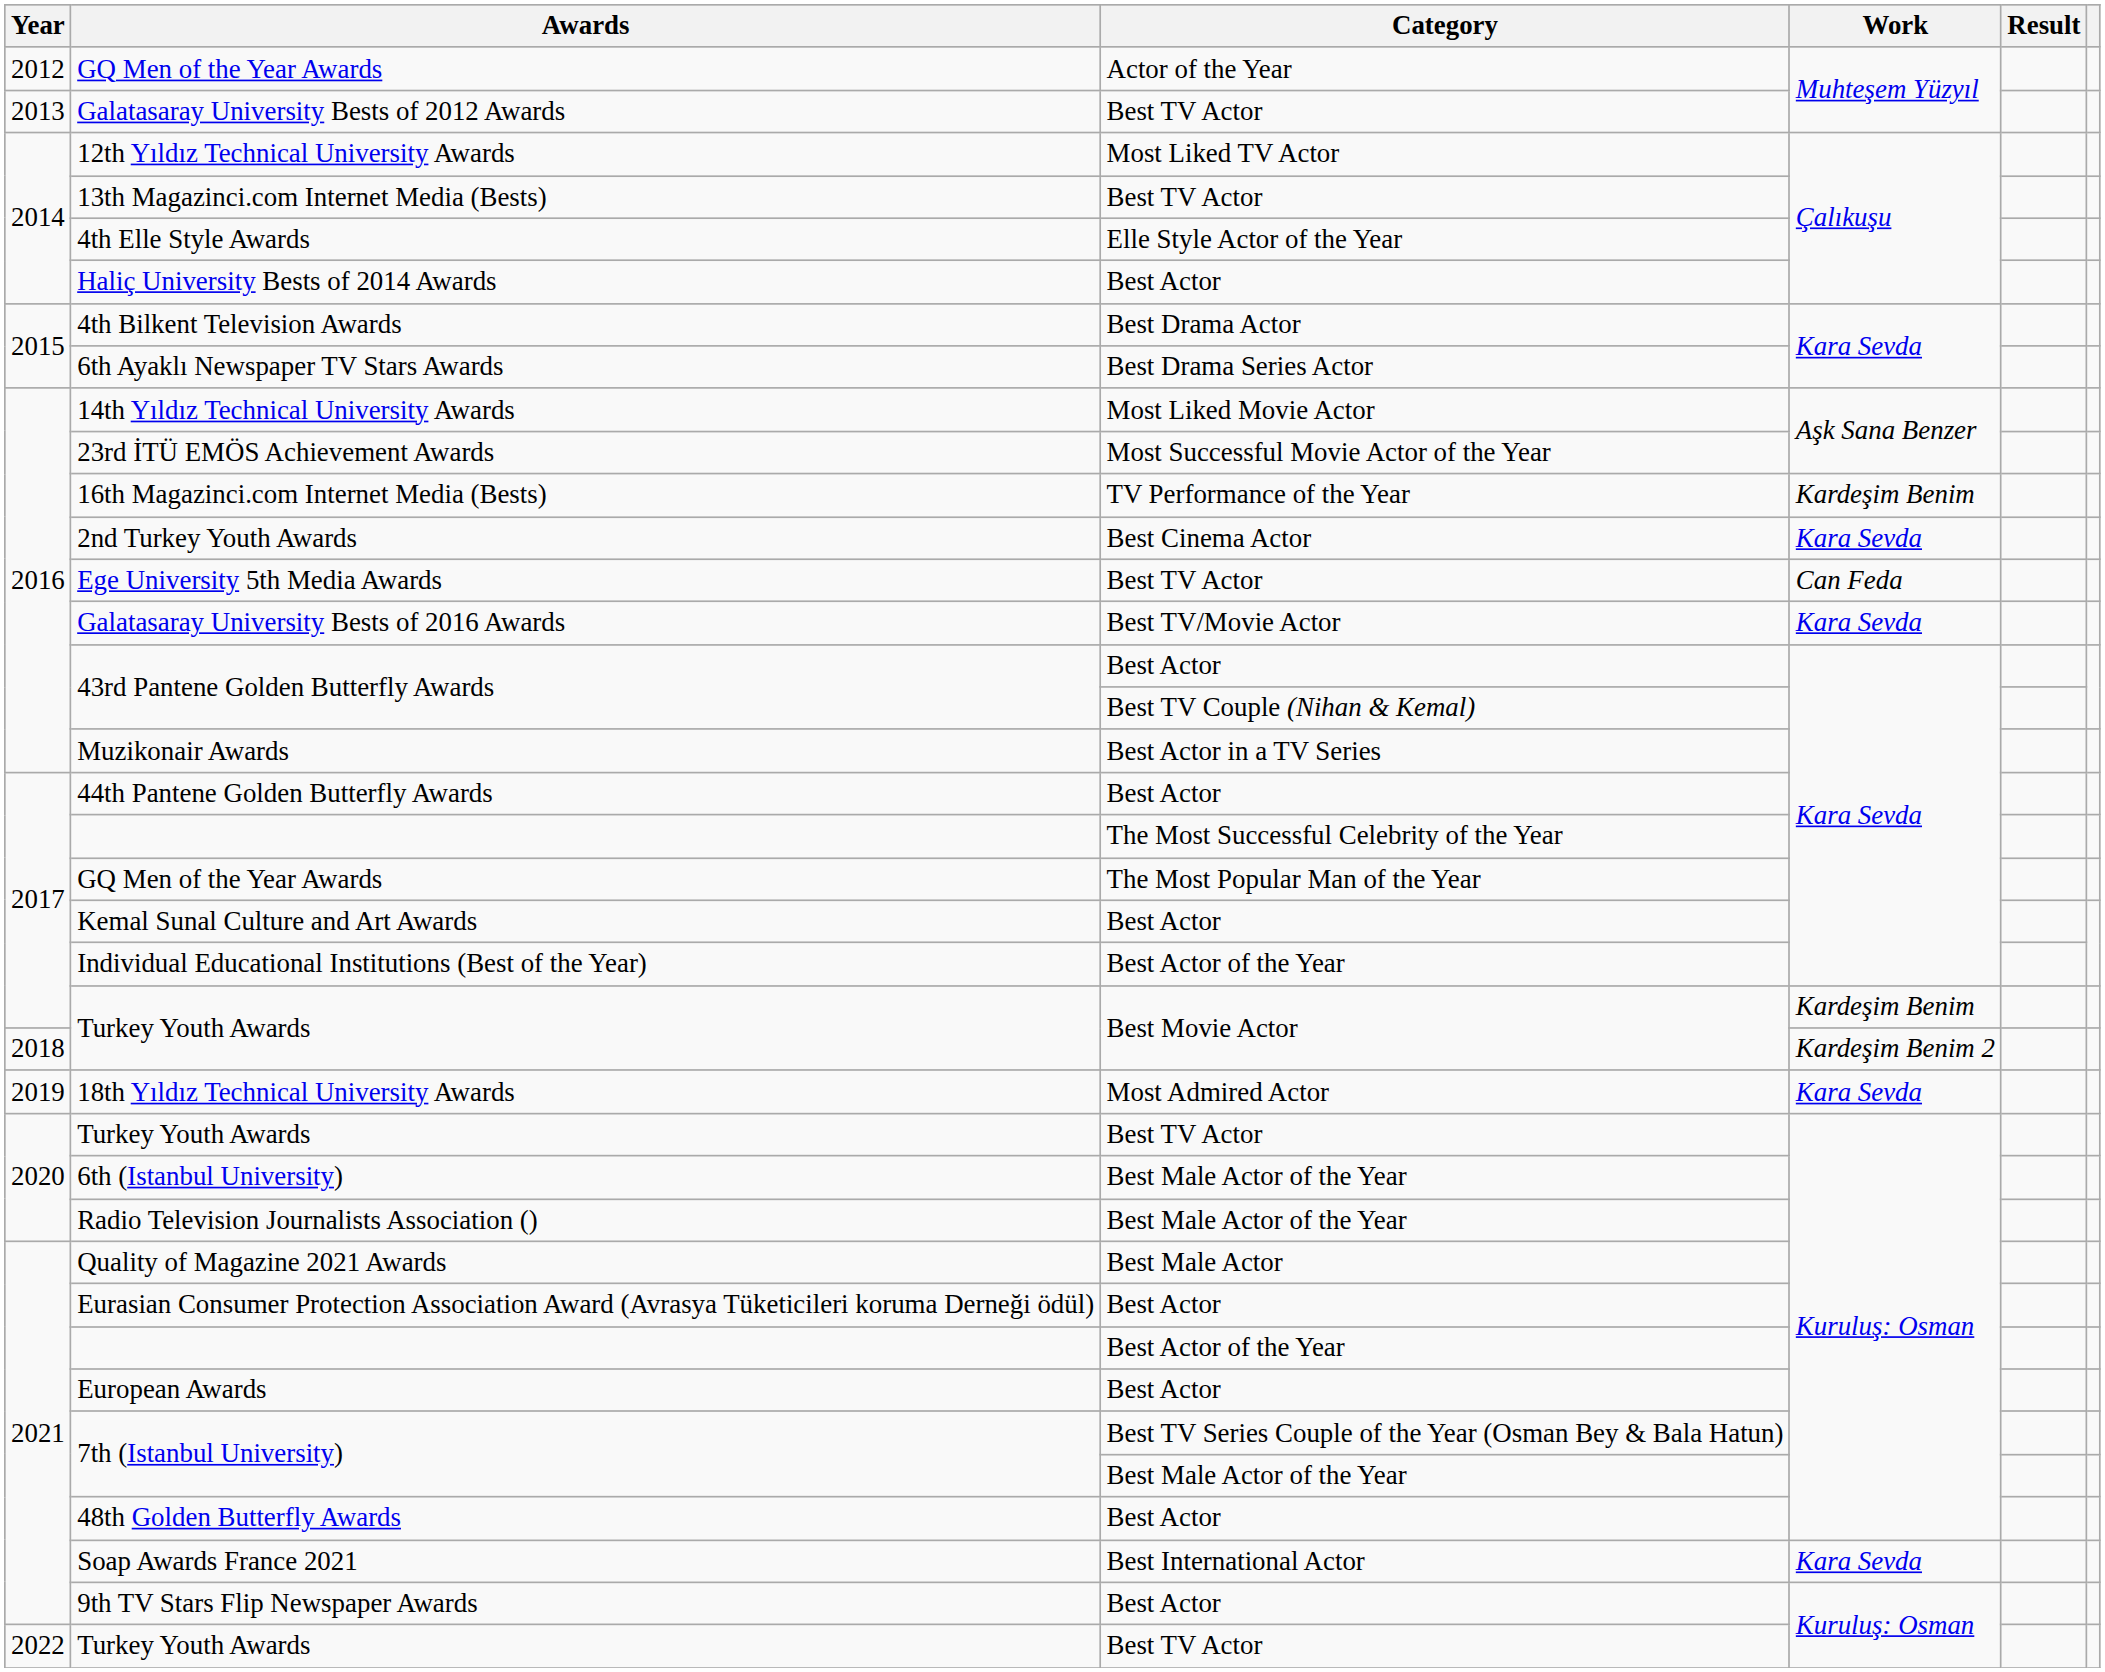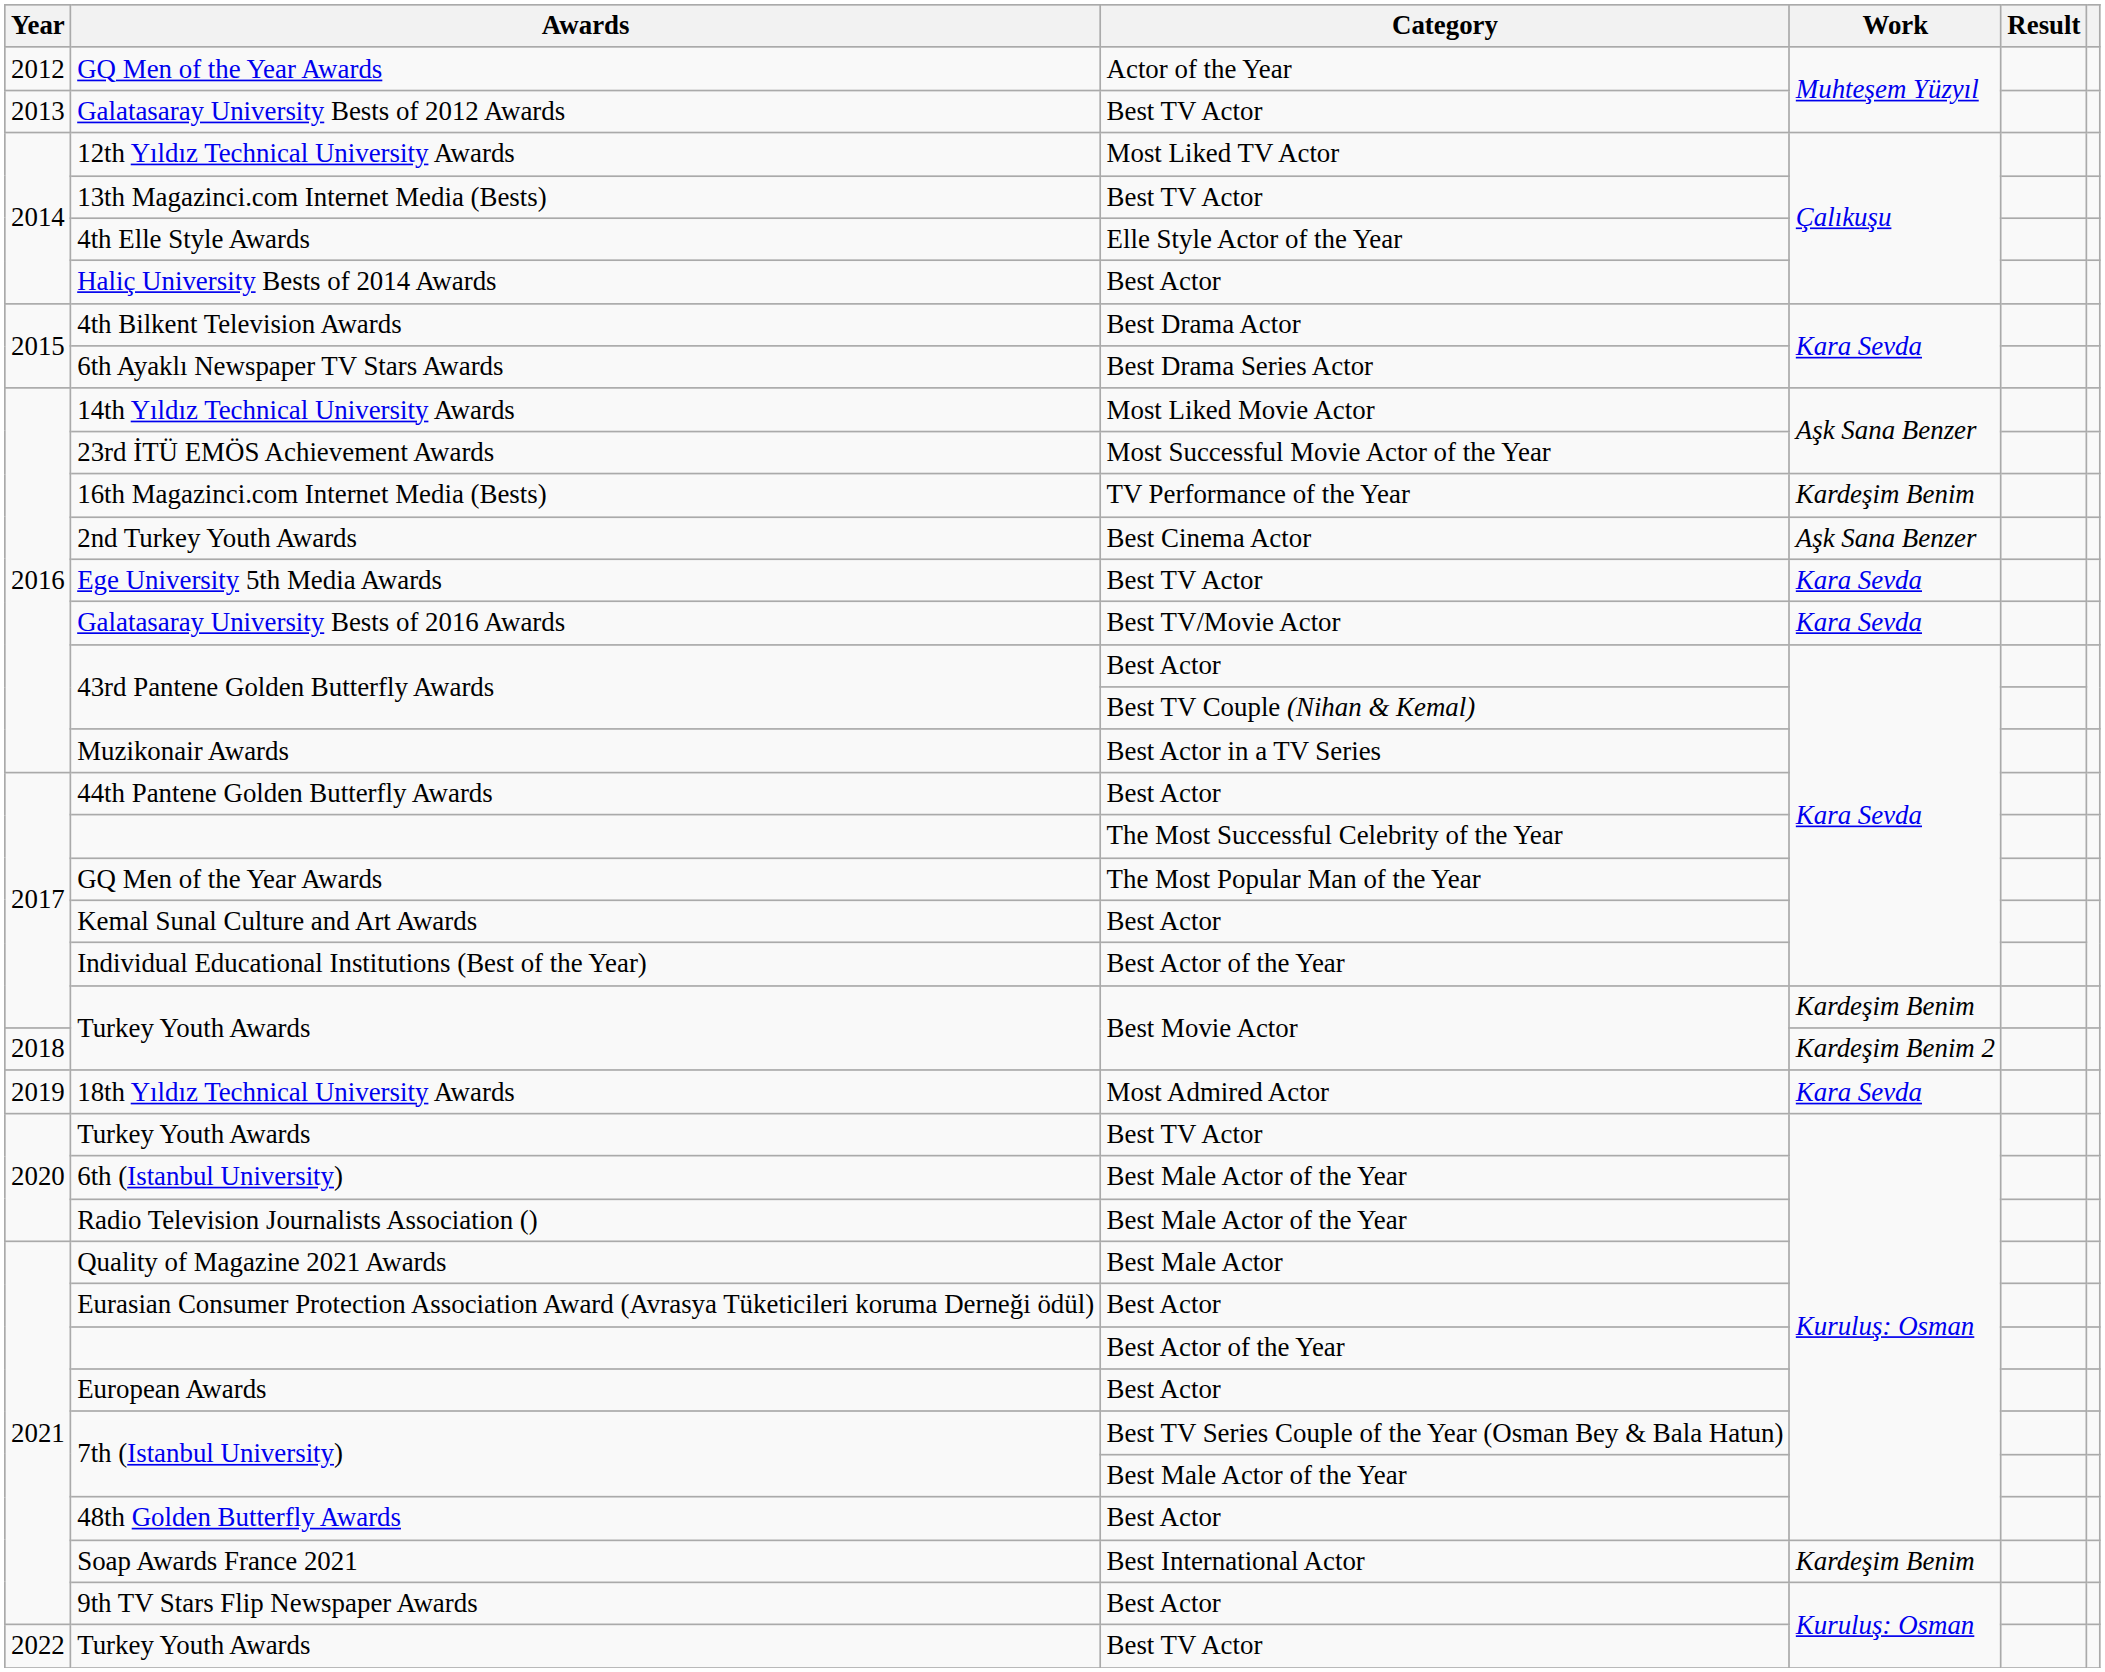 <table class="wikitable">
 <tr>
 <th>Year</th>
 <th>Awards</th>
 <th>Category</th>
 <th>Work</th>
 <th>Result</th>
 <th></th>
 </tr>
 <tr>
 <td>2012</td>
 <td><a href='#'>GQ Men of the Year Awards</a></td>
 <td>Actor of the Year</td>
 <td rowspan=2><em><a href='#'>Muhteşem Yüzyıl</a></em></td>
 <td></td>
 <td></td>
 </tr>
 <tr>
 <td>2013</td>
 <td><a href='#'>Galatasaray University</a> Bests of 2012 Awards</td>
 <td>Best TV Actor</td>
 <td></td>
 <td></td>
 </tr>
 <tr>
 <td rowspan=4>2014</td>
 <td>12th <a href='#'>Yıldız Technical University</a> Awards</td>
 <td>Most Liked TV Actor</td>
 <td rowspan=4><em><a href='#'>Çalıkuşu</a></em></td>
 <td></td>
 <td></td>
 </tr>
 <tr>
 <td>13th Magazinci.com Internet Media (Bests)</td>
 <td>Best TV Actor</td>
 <td></td>
 <td></td>
 </tr>
 <tr>
 <td>4th Elle Style Awards</td>
 <td>Elle Style Actor of the Year</td>
 <td></td>
 <td></td>
 </tr>
 <tr>
 <td><a href='#'>Haliç University</a> Bests of 2014 Awards</td>
 <td>Best Actor</td>
 <td></td>
 <td></td>
 </tr>
 <tr>
 <td rowspan="2">2015</td>
 <td>4th Bilkent Television Awards</td>
 <td>Best Drama Actor</td>
 <td rowspan="2"><em><a href='#'>Kara Sevda</a></em></td>
 <td></td>
 <td></td>
 </tr>
 <tr>
 <td>6th Ayaklı Newspaper TV Stars Awards</td>
 <td>Best Drama Series Actor</td>
 <td></td>
 <td></td>
 </tr>
 <tr>
 <td rowspan="9">2016</td>
 <td>14th <a href='#'>Yıldız Technical University</a> Awards</td>
 <td>Most Liked Movie Actor</td>
 <td rowspan="2"><em>Aşk Sana Benzer</em></td>
 <td></td>
 <td></td>
 </tr>
 <tr>
 <td>23rd İTÜ EMÖS Achievement Awards</td>
 <td>Most Successful Movie Actor of the Year</td>
 <td></td>
 <td></td>
 </tr>
 <tr>
 <td>16th Magazinci.com Internet Media (Bests)</td>
 <td>TV Performance of the Year</td>
 <td><em>Kardeşim Benim</em></td>
 <td></td>
 <td></td>
 </tr>
 <tr>
 <td>2nd Turkey Youth Awards</td>
 <td>Best Cinema Actor</td>
-<td><em><a href='#'>Kara Sevda</a></em></td>
+<td><em>Aşk Sana Benzer</em></td>
 <td></td>
 <td></td>
 </tr>
 <tr>
 <td><a href='#'>Ege University</a> 5th Media Awards</td>
 <td>Best TV Actor</td>
-<td><em>Can Feda</em></td>
+<td><em><a href='#'>Kara Sevda</a></em></td>
 <td></td>
 <td></td>
 </tr>
 <tr>
 <td><a href='#'>Galatasaray University</a> Bests of 2016 Awards</td>
 <td>Best TV/Movie Actor</td>
 <td><em><a href='#'>Kara Sevda</a></em></td>
 <td></td>
 <td></td>
 </tr>
 <tr>
 <td rowspan="2">43rd Pantene Golden Butterfly Awards</td>
 <td>Best Actor</td>
 <td rowspan="8"><em><a href='#'>Kara Sevda</a></em></td>
 <td></td>
 <td rowspan="2"></td>
 </tr>
 <tr>
 <td>Best TV Couple <em>(Nihan & Kemal)</em></td>
 <td></td>
 </tr>
 <tr>
 <td>Muzikonair Awards</td>
 <td>Best Actor in a TV Series</td>
 <td></td>
 <td></td>
 </tr>
 <tr>
 <td rowspan="6">2017</td>
 <td rowspan="1">44th Pantene Golden Butterfly Awards</td>
 <td>Best Actor</td>
 <td></td>
 <td></td>
 </tr>
 <tr>
 <td></td>
 <td colspan="1">The Most Successful Celebrity of the Year</td>
 <td></td>
 <td></td>
 </tr>
 <tr>
 <td>GQ Men of the Year Awards</td>
 <td colspan="1">The Most Popular Man of the Year</td>
 <td></td>
 <td></td>
 </tr>
 <tr>
 <td>Kemal Sunal Culture and Art Awards</td>
 <td>Best Actor</td>
 <td></td>
 <td rowspan="2"></td>
 </tr>
 <tr>
 <td>Individual Educational Institutions (Best of the Year)</td>
 <td>Best Actor of the Year</td>
 <td></td>
 </tr>
 <tr>
 <td rowspan="2">Turkey Youth Awards</td>
 <td rowspan="2">Best Movie Actor</td>
 <td><em>Kardeşim Benim</em></td>
 <td></td>
 <td></td>
 </tr>
 <tr>
 <td>2018</td>
 <td><em>Kardeşim Benim 2</em></td>
 <td></td>
 <td></td>
 </tr>
 <tr>
 <td rowspan="1">2019</td>
 <td>18th <a href='#'>Yıldız Technical University</a> Awards</td>
 <td colspan="1">Most Admired Actor</td>
 <td><em><a href='#'>Kara Sevda</a></em></td>
 <td></td>
 <td></td>
 </tr>
 <tr>
 <td rowspan="3">2020</td>
 <td>Turkey Youth Awards</td>
 <td>Best TV Actor</td>
 <td rowspan="10"><em><a href='#'>Kuruluş: Osman</a></em></td>
 <td></td>
 <td></td>
 </tr>
 <tr>
 <td>6th  (<a href='#'>Istanbul University</a>)</td>
 <td>Best Male Actor of the Year</td>
 <td></td>
 <td style="text-align: center;"></td>
 </tr>
 <tr>
 <td>Radio Television Journalists Association ()</td>
 <td>Best Male Actor of the Year</td>
 <td></td>
 <td></td>
 </tr>
 <tr>
 <td rowspan="9">2021</td>
 <td>Quality of Magazine 2021 Awards</td>
 <td>Best Male Actor</td>
 <td></td>
 <td></td>
 </tr>
 <tr>
 <td>Eurasian Consumer Protection Association Award (Avrasya Tüketicileri koruma Derneği ödül)</td>
 <td>Best Actor</td>
 <td></td>
 <td></td>
 </tr>
 <tr>
 <td></td>
 <td>Best Actor of the Year</td>
 <td></td>
 <td></td>
 </tr>
 <tr>
 <td>European Awards</td>
 <td>Best Actor</td>
 <td></td>
 <td></td>
 </tr>
 <tr>
 <td rowspan="2">7th  (<a href='#'>Istanbul University</a>)</td>
 <td>Best TV Series Couple of the Year (Osman Bey & Bala Hatun)</td>
 <td></td>
 <td></td>
 </tr>
 <tr>
 <td>Best Male Actor of the Year</td>
 <td></td>
 <td></td>
 </tr>
 <tr>
 <td>48th <a href='#'>Golden Butterfly Awards</a></td>
 <td>Best Actor</td>
 <td></td>
 <td></td>
 </tr>
 <tr>
 <td>Soap Awards France 2021</td>
 <td>Best International Actor</td>
-<td><em><a href='#'>Kara Sevda</a></em></td>
+<td><em>Kardeşim Benim</em></td>
 <td></td>
 <td></td>
 </tr>
 <tr>
 <td>9th TV Stars Flip Newspaper Awards</td>
 <td>Best Actor</td>
 <td rowspan="2"><em><a href='#'>Kuruluş: Osman</a></em></td>
 <td></td>
 <td></td>
 </tr>
 <tr>
 <td>2022</td>
 <td>Turkey Youth Awards</td>
 <td>Best TV Actor</td>
 <td></td>
 <td></td>
 </tr>
 </table>
